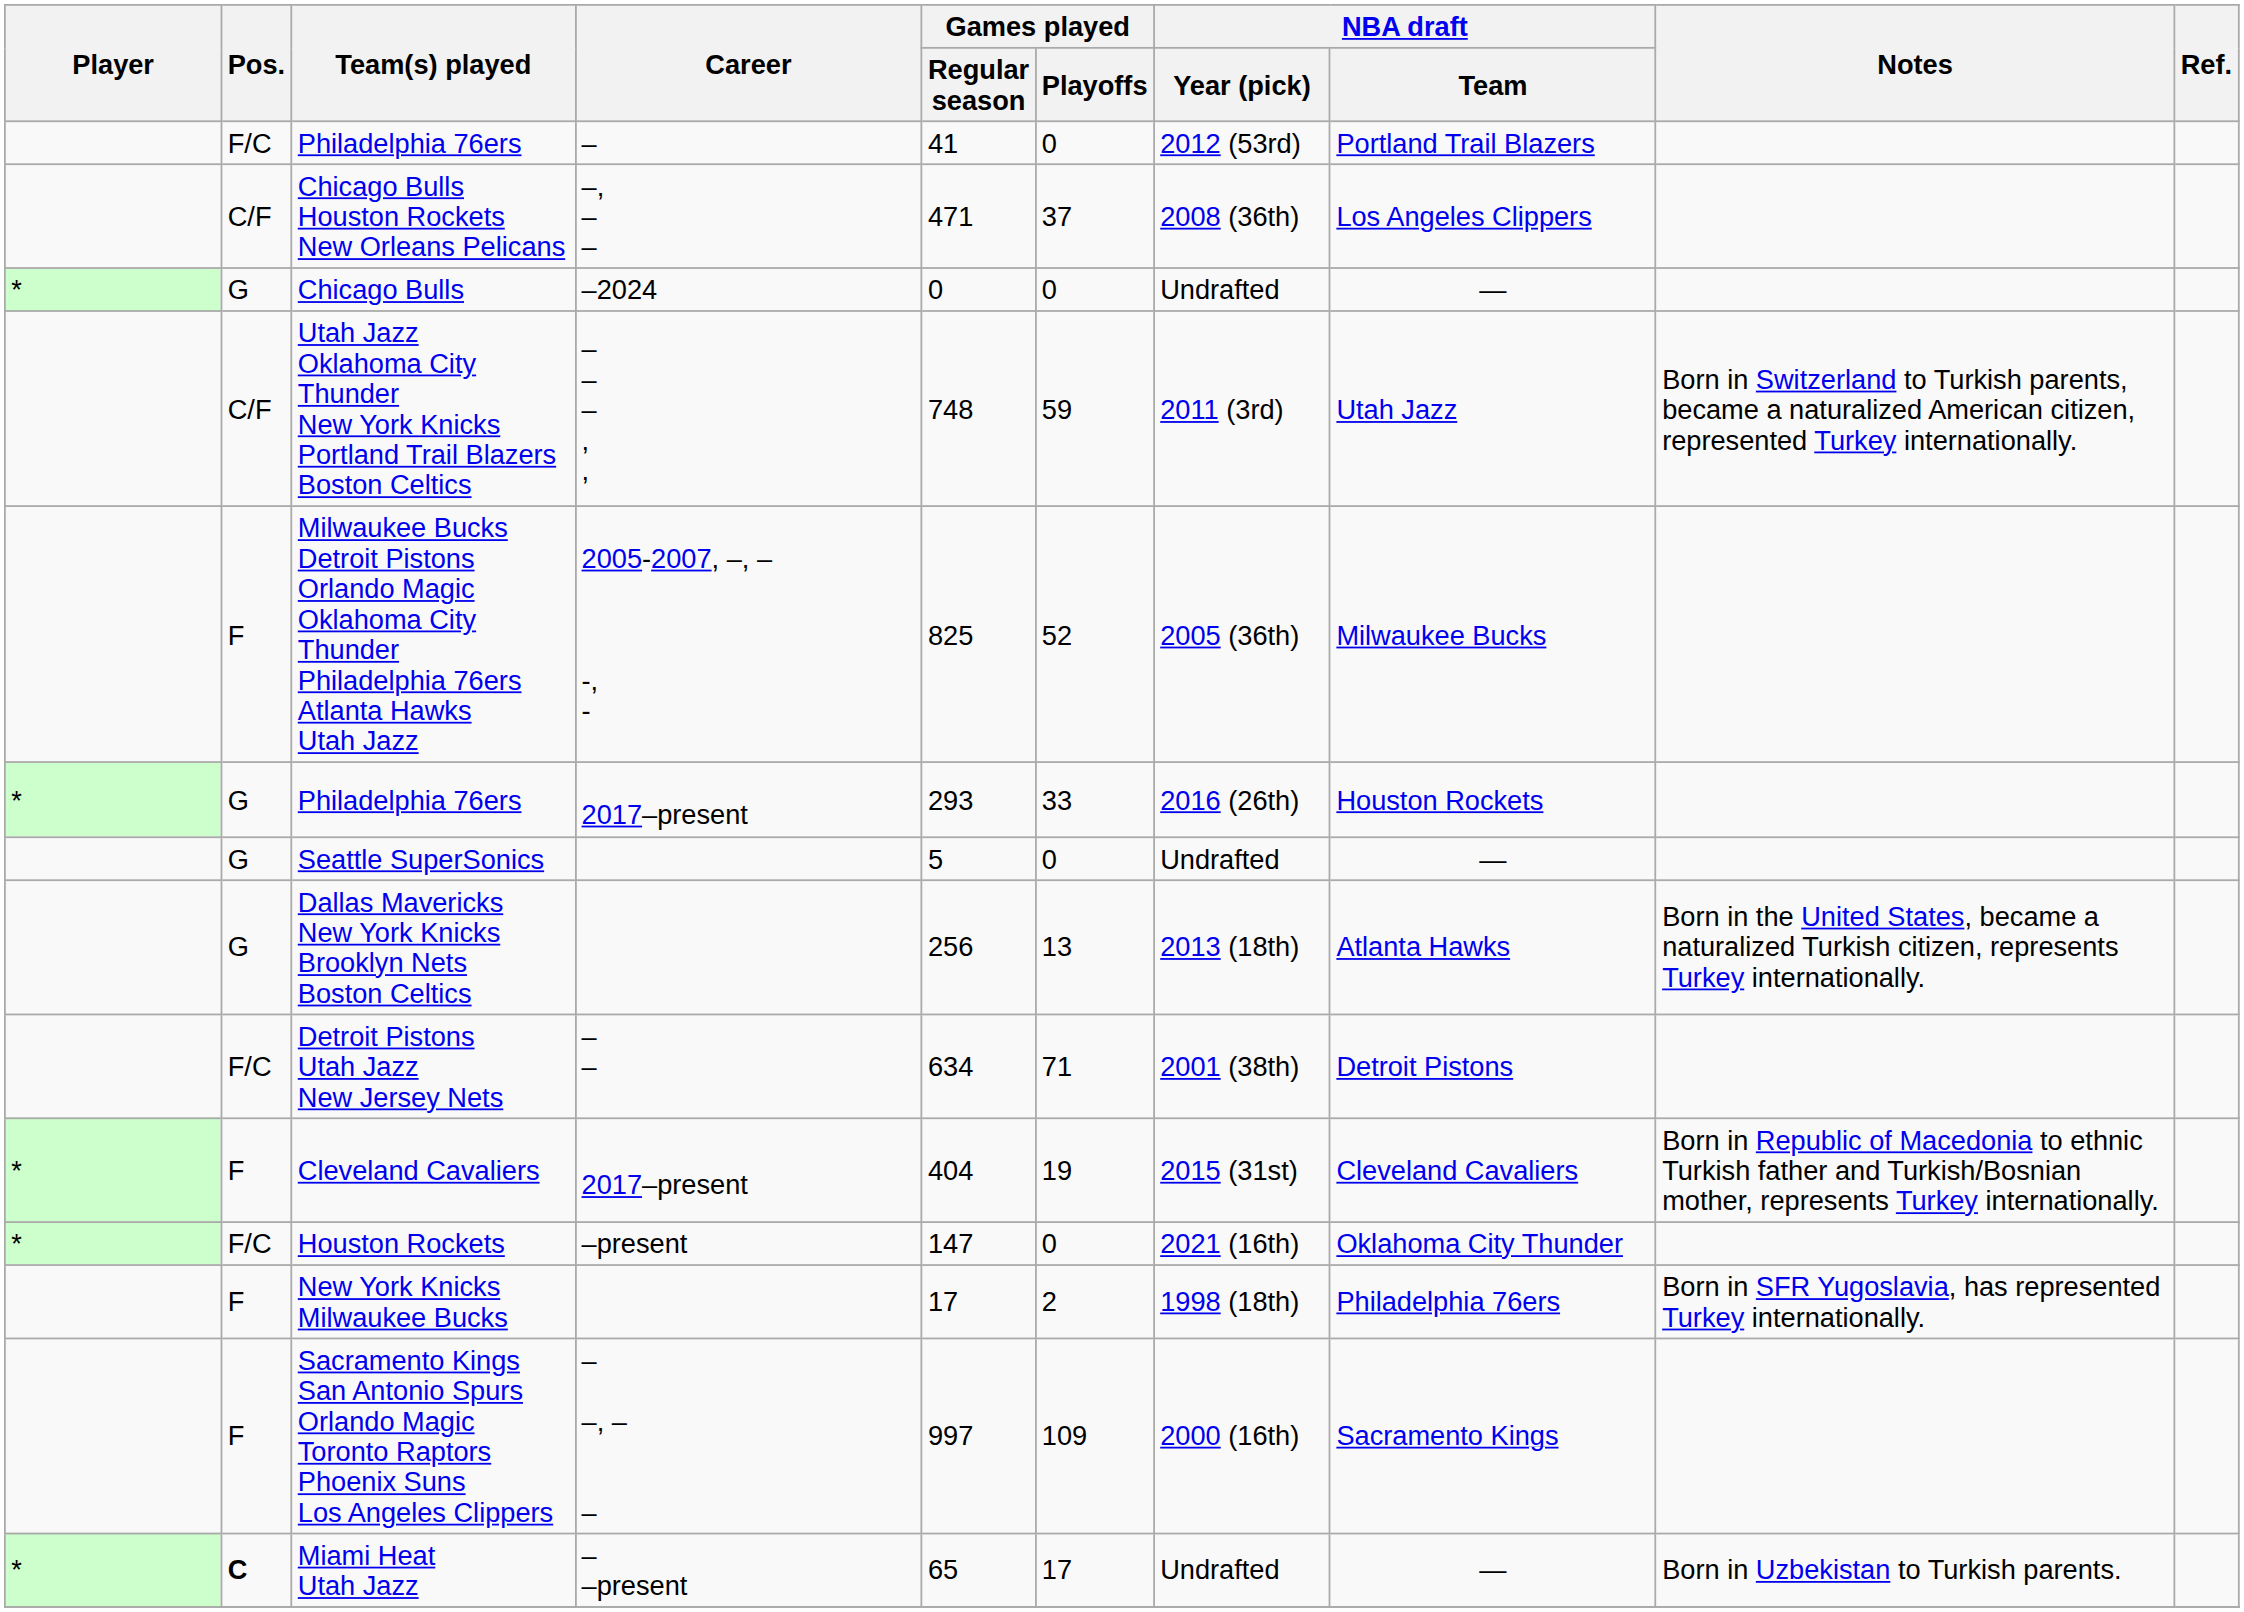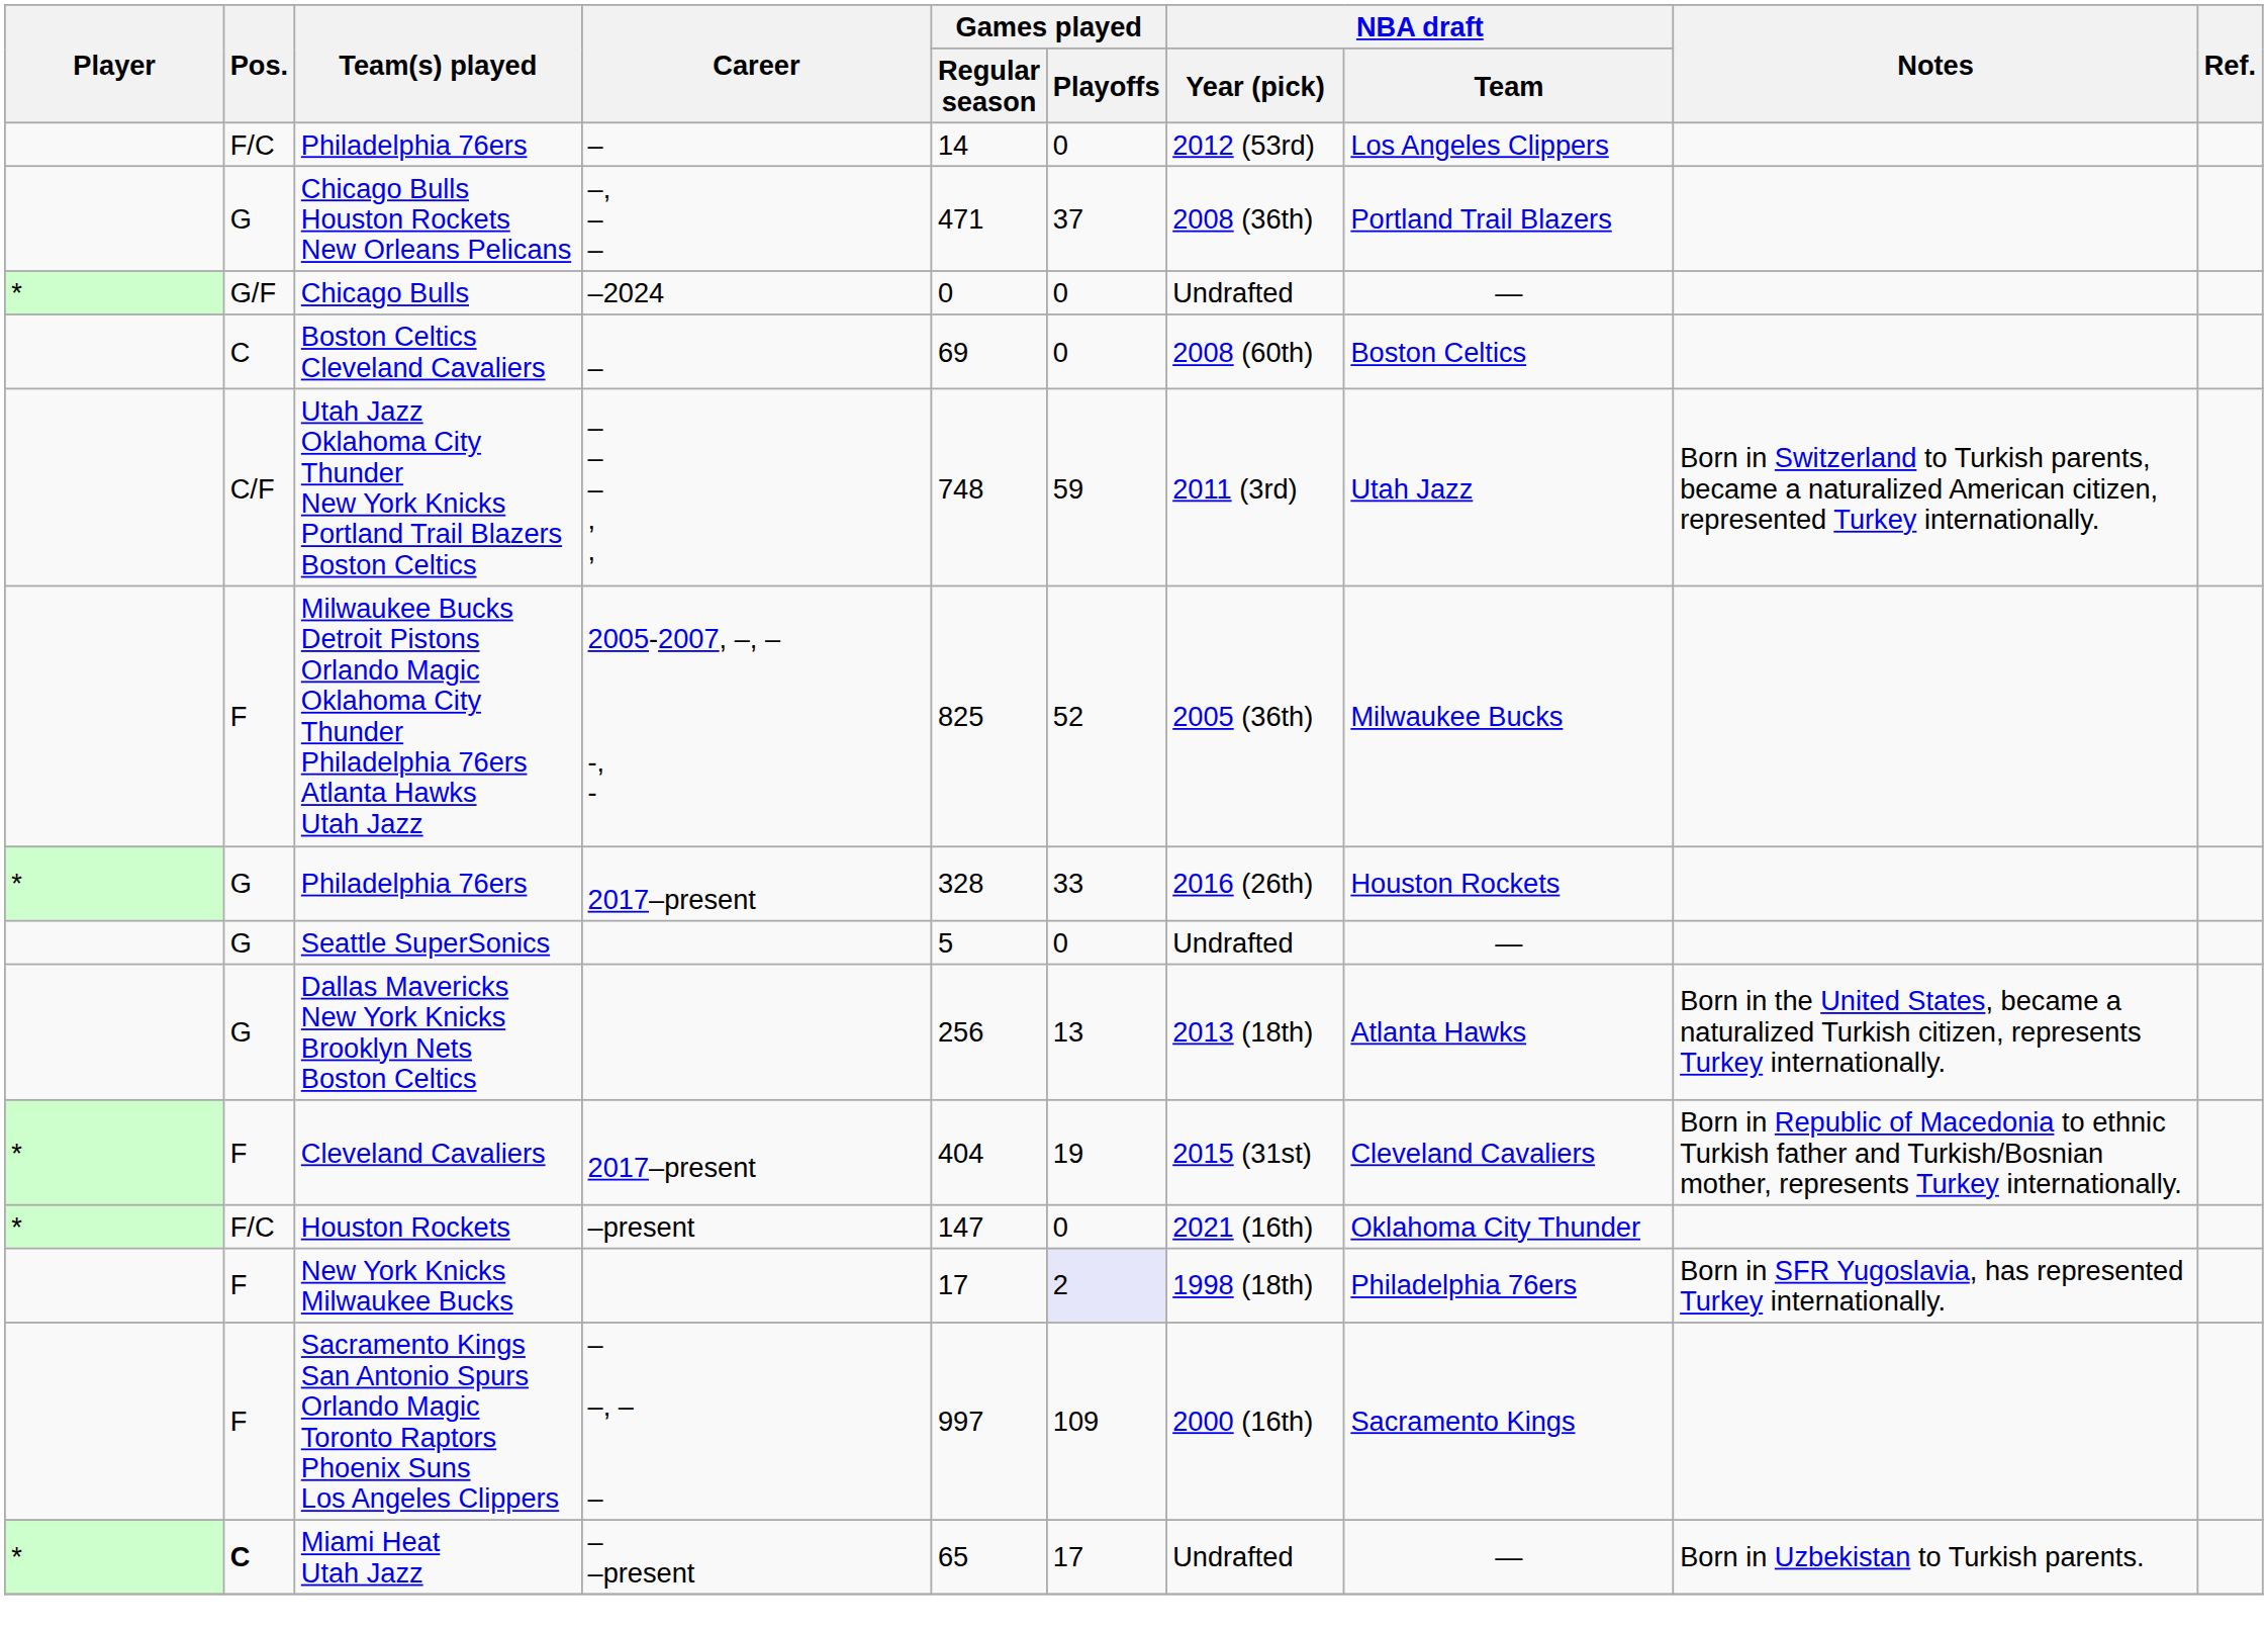 <table class="wikitable sortable" style="font-size:95%">
 <tr>
 <th rowspan=2 width="10%">Player</th>
 <th rowspan=2 width="1%">Pos.</th>
 <th rowspan=2 width="13%">Team(s) played</th>
 <th rowspan=2 width="16%">Career</th>
 <th colspan=2>Games played</th>
 <th colspan=2><a href='#'>NBA draft</a></th>
 <th rowspan=2 width="24%" class="unsortable">Notes</th>
 <th rowspan=2 width="1%" class="unsortable">Ref.</th>
 </tr>
 <tr class="unsortable">
 <th width="5%">Regular season</th>
 <th width="5%">Playoffs</th>
 <th width="8%">Year (pick)</th>
 <th width="15%">Team</th>
 </tr>
 <tr>
 <td></td>
 <td>F/C</td>
 <td><a href='#'>Philadelphia 76ers</a></td>
 <td>–</td>
-<td>41</td>
+<td>14</td>
 <td>0</td>
 <td><a href='#'>2012</a> (53rd)</td>
+<td><a href='#'>Los Angeles Clippers</a></td>
+<td></td>
+<td align="center"></td>
+</tr>
+<tr>
+<td></td>
+<td>G</td>
+<td><a href='#'>Chicago Bulls</a><br><a href='#'>Houston Rockets</a><br><a href='#'>New Orleans Pelicans</a></td>
+<td>–, <br>–<br>–</td>
+<td>471</td>
+<td>37</td>
+<td><a href='#'>2008</a> (36th)</td>
 <td><a href='#'>Portland Trail Blazers</a></td>
 <td></td>
 <td align="center"></td>
 </tr>
 <tr>
-<td></td>
-<td>C/F</td>
-<td><a href='#'>Chicago Bulls</a><br><a href='#'>Houston Rockets</a><br><a href='#'>New Orleans Pelicans</a></td>
-<td>–, <br>–<br>–</td>
-<td>471</td>
-<td>37</td>
-<td><a href='#'>2008</a> (36th)</td>
-<td><a href='#'>Los Angeles Clippers</a></td>
-<td></td>
-<td align="center"></td>
-</tr>
-<tr>
 <td bgcolor="#CCFFCC">*</td>
-<td>G</td>
+<td>G/F</td>
 <td><a href='#'>Chicago Bulls</a></td>
 <td>–2024</td>
 <td>0</td>
 <td>0</td>
 <td>Undrafted</td>
 <td align="center">—</td>
+<td></td>
+<td align="center"></td>
+</tr>
+<tr>
+<td></td>
+<td>C</td>
+<td><a href='#'>Boston Celtics</a><br><a href='#'>Cleveland Cavaliers</a></td>
+<td><br>–</td>
+<td>69</td>
+<td>0</td>
+<td><a href='#'>2008</a> (60th)</td>
+<td><a href='#'>Boston Celtics</a></td>
 <td></td>
 <td align="center"></td>
 </tr>
 <tr>
 <td></td>
 <td>C/F</td>
 <td><a href='#'>Utah Jazz</a><br><a href='#'>Oklahoma City Thunder</a><br><a href='#'>New York Knicks</a><br><a href='#'>Portland Trail Blazers</a><br><a href='#'>Boston Celtics</a></td>
 <td>–<br>–<br>–<br>, <br>, </td>
 <td>748</td>
 <td>59</td>
 <td><a href='#'>2011</a> (3rd)</td>
 <td><a href='#'>Utah Jazz</a></td>
 <td>Born in <a href='#'>Switzerland</a> to Turkish parents, became a naturalized American citizen, represented <a href='#'>Turkey</a> internationally.</td>
 <td align="center"></td>
 </tr>
 <tr>
 <td></td>
 <td>F</td>
 <td><a href='#'>Milwaukee Bucks</a><br><a href='#'>Detroit Pistons</a><br><a href='#'>Orlando Magic</a><br><a href='#'>Oklahoma City Thunder</a><br><a href='#'>Philadelphia 76ers</a><br><a href='#'>Atlanta Hawks</a><br><a href='#'>Utah Jazz</a></td>
 <td><a href='#'>2005</a>-<a href='#'>2007</a>, –, –<br><br><br><br>-, <br>-<br></td>
 <td>825</td>
 <td>52</td>
 <td><a href='#'>2005</a> (36th)</td>
 <td><a href='#'>Milwaukee Bucks</a></td>
 <td></td>
 <td align="center"></td>
 </tr>
 <tr>
 <td bgcolor="#CCFFCC">*</td>
 <td>G</td>
 <td><a href='#'>Philadelphia 76ers</a></td>
 <td><br><a href='#'>2017</a>–present</td>
-<td>293</td>
+<td>328</td>
 <td>33</td>
 <td><a href='#'>2016</a> (26th)</td>
 <td><a href='#'>Houston Rockets</a></td>
 <td></td>
 <td align="center"></td>
 </tr>
 <tr>
 <td></td>
 <td>G</td>
 <td><a href='#'>Seattle SuperSonics</a></td>
 <td></td>
 <td>5</td>
 <td>0</td>
 <td>Undrafted</td>
 <td align="center">—</td>
 <td></td>
 <td align="center"></td>
 </tr>
 <tr>
 <td></td>
 <td>G</td>
 <td><a href='#'>Dallas Mavericks</a><br><a href='#'>New York Knicks</a><br><a href='#'>Brooklyn Nets</a><br><a href='#'>Boston Celtics</a></td>
 <td><br><br><br></td>
 <td>256</td>
 <td>13</td>
 <td><a href='#'>2013</a> (18th)</td>
 <td><a href='#'>Atlanta Hawks</a></td>
 <td>Born in the <a href='#'>United States</a>, became a naturalized Turkish citizen, represents <a href='#'>Turkey</a> internationally.</td>
-<td align="center"></td>
-</tr>
-<tr>
-<td></td>
-<td>F/C</td>
-<td><a href='#'>Detroit Pistons</a><br><a href='#'>Utah Jazz</a><br><a href='#'>New Jersey Nets</a></td>
-<td>–<br>–<br><br></td>
-<td>634</td>
-<td>71</td>
-<td><a href='#'>2001</a> (38th)</td>
-<td><a href='#'>Detroit Pistons</a></td>
-<td></td>
 <td align="center"></td>
 </tr>
 <tr>
 <td bgcolor="#CCFFCC">*</td>
 <td>F</td>
 <td><a href='#'>Cleveland Cavaliers</a></td>
 <td><br><a href='#'>2017</a>–present</td>
 <td>404</td>
 <td>19</td>
 <td><a href='#'>2015</a> (31st)</td>
 <td><a href='#'>Cleveland Cavaliers</a></td>
 <td>Born in <a href='#'>Republic of Macedonia</a> to ethnic Turkish father and Turkish/Bosnian mother, represents <a href='#'>Turkey</a> internationally.</td>
 <td align="center"></td>
 </tr>
 <tr>
 <td bgcolor="#CCFFCC">*</td>
 <td>F/C</td>
 <td><a href='#'>Houston Rockets</a></td>
 <td>–present</td>
 <td>147</td>
 <td>0</td>
 <td><a href='#'>2021</a> (16th)</td>
 <td><a href='#'>Oklahoma City Thunder</a></td>
 <td></td>
 <td align="center"></td>
 </tr>
 <tr>
 <td></td>
 <td>F</td>
 <td><a href='#'>New York Knicks</a><br><a href='#'>Milwaukee Bucks</a></td>
 <td><br></td>
 <td>17</td>
-<td>2</td>
+<td style="background: lavender;">2</td>
 <td><a href='#'>1998</a> (18th)</td>
 <td><a href='#'>Philadelphia 76ers</a></td>
 <td>Born in <a href='#'>SFR Yugoslavia</a>, has represented <a href='#'>Turkey</a> internationally.</td>
 <td align="center"></td>
 </tr>
 <tr>
 <td></td>
 <td>F</td>
 <td><a href='#'>Sacramento Kings</a><br><a href='#'>San Antonio Spurs</a><br><a href='#'>Orlando Magic</a><br><a href='#'>Toronto Raptors</a><br><a href='#'>Phoenix Suns</a><br><a href='#'>Los Angeles Clippers</a></td>
 <td>–<br><br>–, –<br><br><br>–</td>
 <td>997</td>
 <td>109</td>
 <td><a href='#'>2000</a> (16th)</td>
 <td><a href='#'>Sacramento Kings</a></td>
 <td></td>
 <td align="center"></td>
 </tr>
 <tr>
 <td bgcolor="#CCFFCC">*</td>
 <td><strong>C</strong></td>
 <td><a href='#'>Miami Heat</a><br><a href='#'>Utah Jazz</a></td>
 <td>–<br>–present</td>
 <td>65</td>
 <td>17</td>
 <td>Undrafted</td>
 <td align="center">—</td>
 <td>Born in <a href='#'>Uzbekistan</a> to Turkish parents.</td>
 <td align="center"></td>
 </tr>
 <tr>
 </tr>
 </table>
